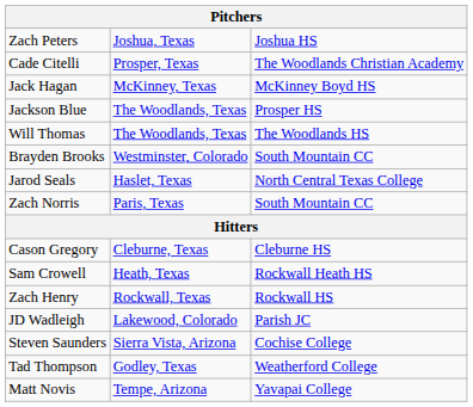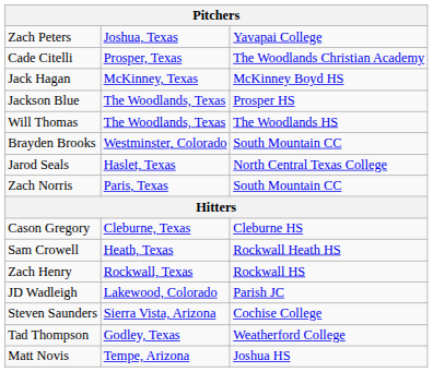 <table class="wikitable">
 <tr>
 <th colspan=3>Pitchers</th>
 </tr>
 <tr>
 <td>Zach Peters</td>
 <td><a href='#'>Joshua, Texas</a></td>
-<td><a href='#'>Joshua HS</a></td>
+<td><a href='#'>Yavapai College</a></td>
 </tr>
 <tr>
 <td>Cade Citelli</td>
 <td><a href='#'>Prosper, Texas</a></td>
 <td><a href='#'>The Woodlands Christian Academy</a></td>
 </tr>
 <tr>
 <td>Jack Hagan</td>
 <td><a href='#'>McKinney, Texas</a></td>
 <td><a href='#'>McKinney Boyd HS</a></td>
 </tr>
 <tr>
 <td>Jackson Blue</td>
 <td><a href='#'>The Woodlands, Texas</a></td>
 <td><a href='#'>Prosper HS</a></td>
 </tr>
 <tr>
 <td>Will Thomas</td>
 <td><a href='#'>The Woodlands, Texas</a></td>
 <td><a href='#'>The Woodlands HS</a></td>
 </tr>
 <tr>
 <td>Brayden Brooks</td>
 <td><a href='#'>Westminster, Colorado</a></td>
 <td><a href='#'>South Mountain CC</a></td>
 </tr>
 <tr>
 <td>Jarod Seals</td>
 <td><a href='#'>Haslet, Texas</a></td>
 <td><a href='#'>North Central Texas College</a></td>
 </tr>
 <tr>
 <td>Zach Norris</td>
 <td><a href='#'>Paris, Texas</a></td>
 <td><a href='#'>South Mountain CC</a></td>
 </tr>
 <tr>
 <th colspan=3>Hitters</th>
 </tr>
 <tr>
 <td>Cason Gregory</td>
 <td><a href='#'>Cleburne, Texas</a></td>
 <td><a href='#'>Cleburne HS</a></td>
 </tr>
 <tr>
 <td>Sam Crowell</td>
 <td><a href='#'>Heath, Texas</a></td>
 <td><a href='#'>Rockwall Heath HS</a></td>
 </tr>
 <tr>
 <td>Zach Henry</td>
 <td><a href='#'>Rockwall, Texas</a></td>
 <td><a href='#'>Rockwall HS</a></td>
 </tr>
 <tr>
 <td>JD Wadleigh</td>
 <td><a href='#'>Lakewood, Colorado</a></td>
 <td><a href='#'>Parish JC</a></td>
 </tr>
 <tr>
 <td>Steven Saunders</td>
 <td><a href='#'>Sierra Vista, Arizona</a></td>
 <td><a href='#'>Cochise College</a></td>
 </tr>
 <tr>
 <td>Tad Thompson</td>
 <td><a href='#'>Godley, Texas</a></td>
 <td><a href='#'>Weatherford College</a></td>
 </tr>
 <tr>
 <td>Matt Novis</td>
 <td><a href='#'>Tempe, Arizona</a></td>
-<td><a href='#'>Yavapai College</a></td>
+<td><a href='#'>Joshua HS</a></td>
 </tr>
 </table>
